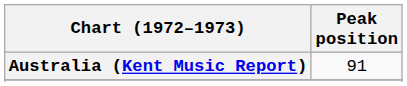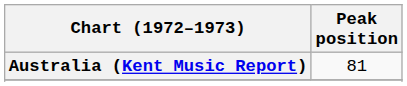 <table class="wikitable sortable plainrowheaders" style="text-align:center">
 <tr>
 <th>Chart (1972–1973)</th>
 <th>Peak<br>position</th>
 </tr>
 <tr>
 <th scope="row">Australia (<a href='#'>Kent Music Report</a>)</th>
-<td>91</td>
+<td>81</td>
 </tr>
 <tr>
 </tr>
 <tr>
 </tr>
 <tr>
 </tr>
 <tr>
 </tr>
 <tr>
 </tr>
 <tr>
 </tr>
 <tr>
 </tr>
 <tr>
 </tr>
 </table>
